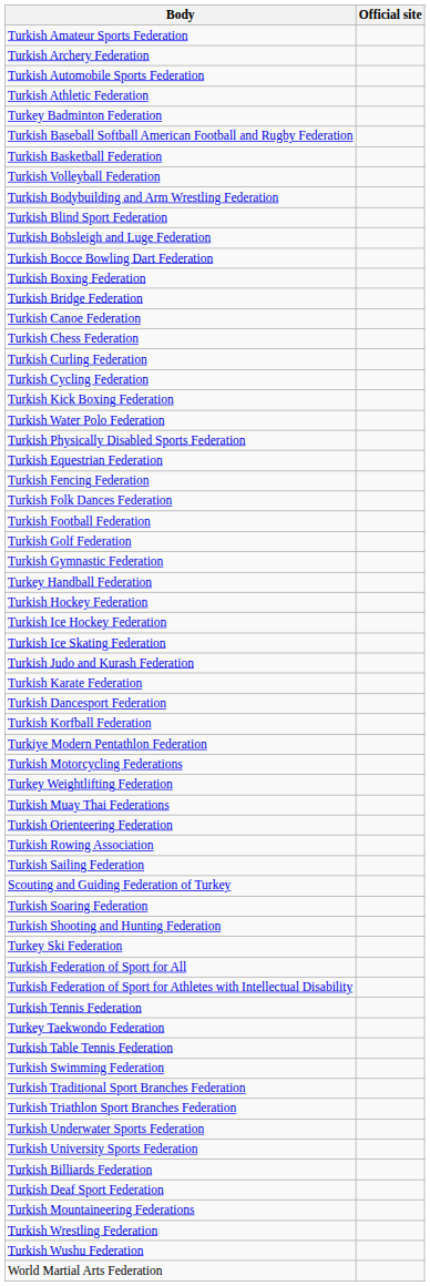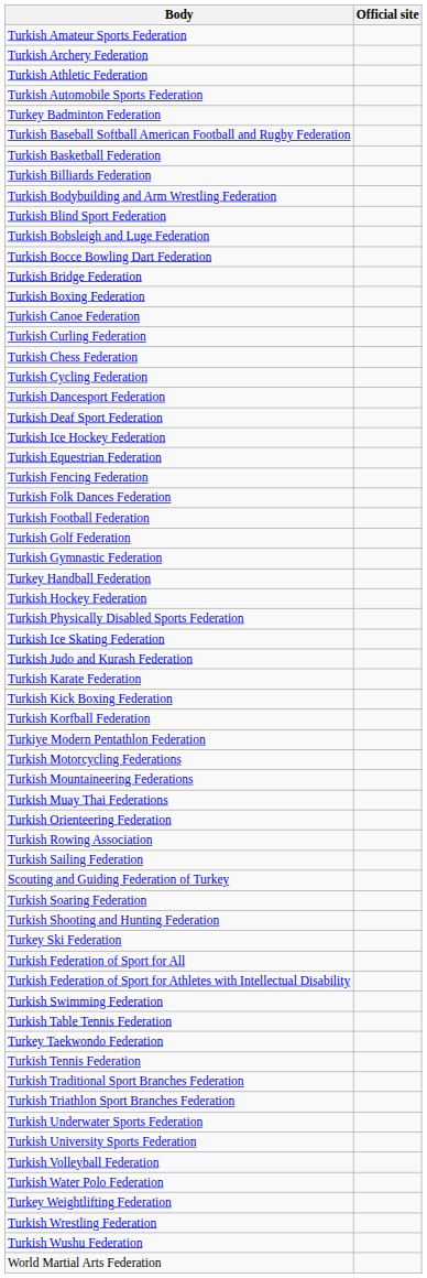 <table class="wikitable">
 <tr>
 <th>Body</th>
 <th>Official site</th>
 </tr>
 <tr>
 <td><a href='#'>Turkish Amateur Sports Federation</a></td>
 <td></td>
 </tr>
 <tr>
 <td><a href='#'>Turkish Archery Federation</a></td>
 <td></td>
 </tr>
 <tr>
-<td><a href='#'>Turkish Automobile Sports Federation</a></td>
+<td><a href='#'>Turkish Athletic Federation</a></td>
 <td></td>
 </tr>
 <tr>
-<td><a href='#'>Turkish Athletic Federation</a></td>
+<td><a href='#'>Turkish Automobile Sports Federation</a></td>
 <td></td>
 </tr>
 <tr>
 <td><a href='#'>Turkey Badminton Federation</a></td>
 <td></td>
 </tr>
 <tr>
 <td><a href='#'>Turkish Baseball Softball American Football and Rugby Federation</a></td>
 <td></td>
 </tr>
 <tr>
 <td><a href='#'>Turkish Basketball Federation</a></td>
 <td></td>
 </tr>
 <tr>
-<td><a href='#'>Turkish Volleyball Federation</a></td>
+<td><a href='#'>Turkish Billiards Federation</a></td>
 <td></td>
 </tr>
 <tr>
 <td><a href='#'>Turkish Bodybuilding and Arm Wrestling Federation</a></td>
 <td></td>
 </tr>
 <tr>
 <td><a href='#'>Turkish Blind Sport Federation</a></td>
 <td></td>
 </tr>
 <tr>
 <td><a href='#'>Turkish Bobsleigh and Luge Federation</a></td>
 <td></td>
 </tr>
 <tr>
 <td><a href='#'>Turkish Bocce Bowling Dart Federation</a></td>
 <td></td>
 </tr>
 <tr>
-<td><a href='#'>Turkish Boxing Federation</a></td>
+<td><a href='#'>Turkish Bridge Federation</a></td>
 <td></td>
 </tr>
 <tr>
-<td><a href='#'>Turkish Bridge Federation</a></td>
+<td><a href='#'>Turkish Boxing Federation</a></td>
 <td></td>
 </tr>
 <tr>
 <td><a href='#'>Turkish Canoe Federation</a></td>
 <td></td>
 </tr>
 <tr>
-<td><a href='#'>Turkish Chess Federation</a></td>
+<td><a href='#'>Turkish Curling Federation</a></td>
 <td></td>
 </tr>
 <tr>
-<td><a href='#'>Turkish Curling Federation</a></td>
+<td><a href='#'>Turkish Chess Federation</a></td>
 <td></td>
 </tr>
 <tr>
 <td><a href='#'>Turkish Cycling Federation</a></td>
 <td></td>
 </tr>
 <tr>
-<td><a href='#'>Turkish Kick Boxing Federation</a></td>
+<td><a href='#'>Turkish Dancesport Federation</a></td>
 <td></td>
 </tr>
 <tr>
-<td><a href='#'>Turkish Water Polo Federation</a></td>
+<td><a href='#'>Turkish Deaf Sport Federation</a></td>
 <td></td>
 </tr>
 <tr>
-<td><a href='#'>Turkish Physically Disabled Sports Federation</a></td>
+<td><a href='#'>Turkish Ice Hockey Federation</a></td>
 <td></td>
 </tr>
 <tr>
 <td><a href='#'>Turkish Equestrian Federation</a></td>
 <td></td>
 </tr>
 <tr>
 <td><a href='#'>Turkish Fencing Federation</a></td>
 <td></td>
 </tr>
 <tr>
 <td><a href='#'>Turkish Folk Dances Federation</a></td>
 <td></td>
 </tr>
 <tr>
 <td><a href='#'>Turkish Football Federation</a></td>
 <td></td>
 </tr>
 <tr>
 <td><a href='#'>Turkish Golf Federation</a></td>
 <td></td>
 </tr>
 <tr>
 <td><a href='#'>Turkish Gymnastic Federation</a></td>
 <td></td>
 </tr>
 <tr>
 <td><a href='#'>Turkey Handball Federation</a></td>
 <td></td>
 </tr>
 <tr>
 <td><a href='#'>Turkish Hockey Federation</a></td>
 <td></td>
 </tr>
 <tr>
-<td><a href='#'>Turkish Ice Hockey Federation</a></td>
+<td><a href='#'>Turkish Physically Disabled Sports Federation</a></td>
 <td></td>
 </tr>
 <tr>
 <td><a href='#'>Turkish Ice Skating Federation</a></td>
 <td></td>
 </tr>
 <tr>
 <td><a href='#'>Turkish Judo and Kurash Federation</a></td>
 <td></td>
 </tr>
 <tr>
 <td><a href='#'>Turkish Karate Federation</a></td>
 <td></td>
 </tr>
 <tr>
-<td><a href='#'>Turkish Dancesport Federation</a></td>
+<td><a href='#'>Turkish Kick Boxing Federation</a></td>
 <td></td>
 </tr>
 <tr>
 <td><a href='#'>Turkish Korfball Federation</a></td>
 <td></td>
 </tr>
 <tr>
 <td><a href='#'>Turkiye Modern Pentathlon Federation</a></td>
 <td></td>
 </tr>
 <tr>
 <td><a href='#'>Turkish Motorcycling Federations</a></td>
 <td></td>
 </tr>
 <tr>
-<td><a href='#'>Turkey Weightlifting Federation</a></td>
+<td><a href='#'>Turkish Mountaineering Federations</a></td>
 <td></td>
 </tr>
 <tr>
 <td><a href='#'>Turkish Muay Thai Federations</a></td>
 <td></td>
 </tr>
 <tr>
 <td><a href='#'>Turkish Orienteering Federation</a></td>
 <td></td>
 </tr>
 <tr>
 <td><a href='#'>Turkish Rowing Association</a></td>
 <td></td>
 </tr>
 <tr>
 <td><a href='#'>Turkish Sailing Federation</a></td>
 <td></td>
 </tr>
 <tr>
 <td><a href='#'>Scouting and Guiding Federation of Turkey</a></td>
 <td></td>
 </tr>
 <tr>
 <td><a href='#'>Turkish Soaring Federation</a></td>
 <td></td>
 </tr>
 <tr>
 <td><a href='#'>Turkish Shooting and Hunting Federation</a></td>
 <td></td>
 </tr>
 <tr>
 <td><a href='#'>Turkey Ski Federation</a></td>
 <td></td>
 </tr>
 <tr>
 <td><a href='#'>Turkish Federation of Sport for All</a></td>
 <td></td>
 </tr>
 <tr>
 <td><a href='#'>Turkish Federation of Sport for Athletes with Intellectual Disability</a></td>
 <td></td>
 </tr>
 <tr>
-<td><a href='#'>Turkish Tennis Federation</a></td>
+<td><a href='#'>Turkish Swimming Federation</a></td>
+<td></td>
+</tr>
+<tr>
+<td><a href='#'>Turkish Table Tennis Federation</a></td>
 <td></td>
 </tr>
 <tr>
 <td><a href='#'>Turkey Taekwondo Federation</a></td>
 <td></td>
 </tr>
 <tr>
-<td><a href='#'>Turkish Table Tennis Federation</a></td>
-<td></td>
-</tr>
-<tr>
-<td><a href='#'>Turkish Swimming Federation</a></td>
+<td><a href='#'>Turkish Tennis Federation</a></td>
 <td></td>
 </tr>
 <tr>
 <td><a href='#'>Turkish Traditional Sport Branches Federation</a></td>
 <td></td>
 </tr>
 <tr>
 <td><a href='#'>Turkish Triathlon Sport Branches Federation</a></td>
 <td></td>
 </tr>
 <tr>
 <td><a href='#'>Turkish Underwater Sports Federation</a></td>
 <td></td>
 </tr>
 <tr>
 <td><a href='#'>Turkish University Sports Federation</a></td>
 <td></td>
 </tr>
 <tr>
-<td><a href='#'>Turkish Billiards Federation</a></td>
+<td><a href='#'>Turkish Volleyball Federation</a></td>
 <td></td>
 </tr>
 <tr>
-<td><a href='#'>Turkish Deaf Sport Federation</a></td>
+<td><a href='#'>Turkish Water Polo Federation</a></td>
 <td></td>
 </tr>
 <tr>
-<td><a href='#'>Turkish Mountaineering Federations</a></td>
+<td><a href='#'>Turkey Weightlifting Federation</a></td>
 <td></td>
 </tr>
 <tr>
 <td><a href='#'>Turkish Wrestling Federation</a></td>
 <td></td>
 </tr>
 <tr>
 <td><a href='#'>Turkish Wushu Federation</a></td>
 <td></td>
 </tr>
 <tr>
 <td>World Martial Arts Federation</td>
 <td></td>
 </tr>
 </table>
